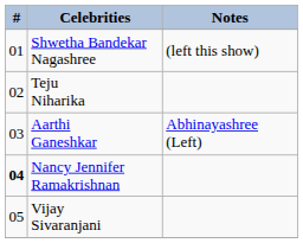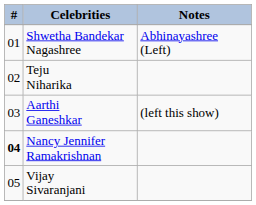 <table class="wikitable">
 <tr>
 <th style="width:10pt; background:LightSteelBlue;">#</th>
 <th style="width:100pt; background:LightSteelBlue;">Celebrities</th>
 <th style="width:100pt; background:LightSteelBlue;">Notes</th>
 </tr>
 <tr>
 </tr>
 <tr>
 <td>01</td>
 <td><a href='#'>Shwetha Bandekar</a> <br> Nagashree</td>
-<td>(left this show)</td>
+<td><a href='#'>Abhinayashree</a> (Left)</td>
 </tr>
 <tr>
 <td>02</td>
 <td>Teju <br> Niharika</td>
 <td></td>
 </tr>
 <tr>
 <td>03</td>
 <td><a href='#'>Aarthi</a> <br> <a href='#'>Ganeshkar</a></td>
-<td><a href='#'>Abhinayashree</a> (Left)</td>
+<td>(left this show)</td>
 </tr>
 <tr>
 <td><strong>04</strong></td>
 <td><a href='#'>Nancy Jennifer</a> <br> <a href='#'>Ramakrishnan</a></td>
 <td></td>
 </tr>
 <tr>
 <td>05</td>
 <td>Vijay <br>  Sivaranjani</td>
 <td></td>
 </tr>
 <tr>
 </tr>
 </table>
